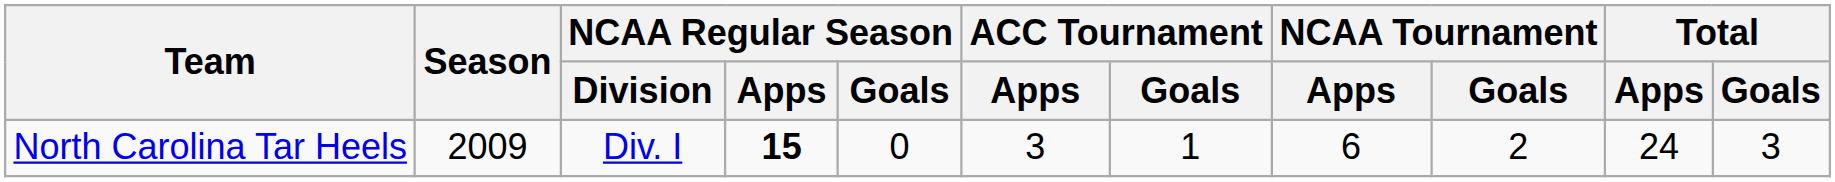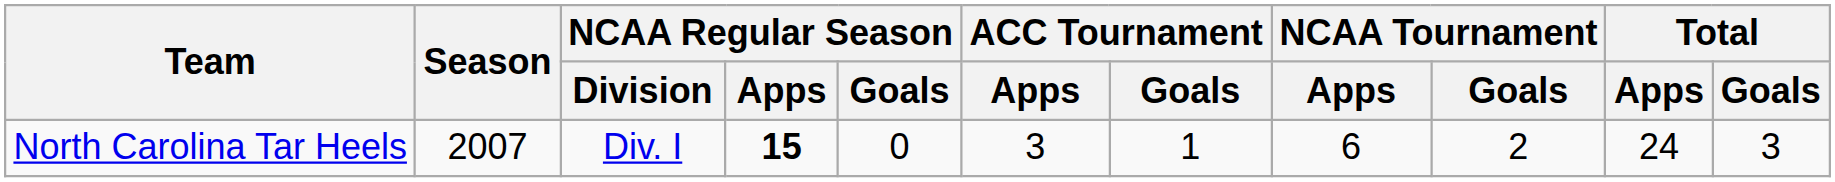 <table class="wikitable" style="text-align: center;">
 <tr>
 <th rowspan="2">Team</th>
 <th rowspan="2">Season</th>
 <th colspan="3">NCAA Regular Season</th>
 <th colspan="2">ACC Tournament</th>
 <th colspan="2">NCAA Tournament</th>
 <th colspan="2">Total</th>
 </tr>
 <tr>
 <th>Division</th>
 <th>Apps</th>
 <th>Goals</th>
 <th>Apps</th>
 <th>Goals</th>
 <th>Apps</th>
 <th>Goals</th>
 <th>Apps</th>
 <th>Goals</th>
 </tr>
 <tr>
 <td><a href='#'>North Carolina Tar Heels</a></td>
-<td>2009</td>
+<td>2007</td>
 <td><a href='#'>Div. I</a></td>
 <td><strong>15</strong></td>
 <td>0</td>
 <td>3</td>
 <td>1</td>
 <td>6</td>
 <td>2</td>
 <td>24</td>
 <td>3</td>
 </tr>
 </table>
